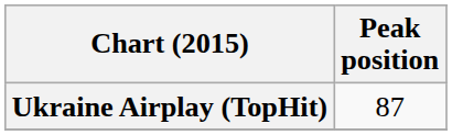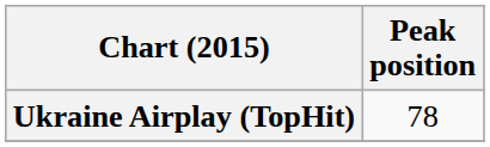 <table class="wikitable plainrowheaders" style="text-align:center">
 <tr>
 <th scope="col">Chart (2015)</th>
 <th scope="col">Peak<br>position</th>
 </tr>
 <tr>
 <th scope="row">Ukraine Airplay (TopHit)</th>
-<td>87</td>
+<td>78</td>
 </tr>
 <tr>
 </tr>
 </table>
